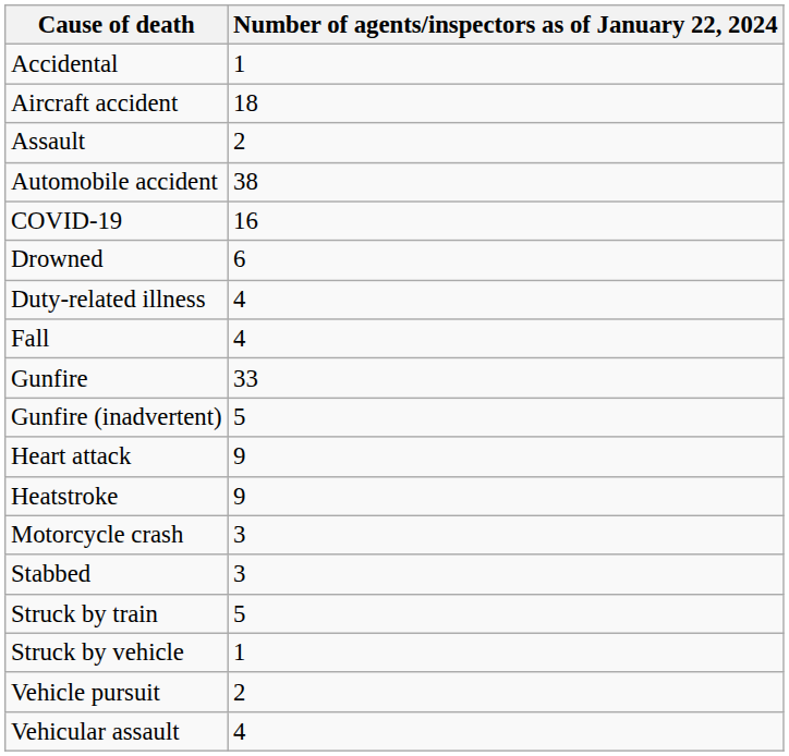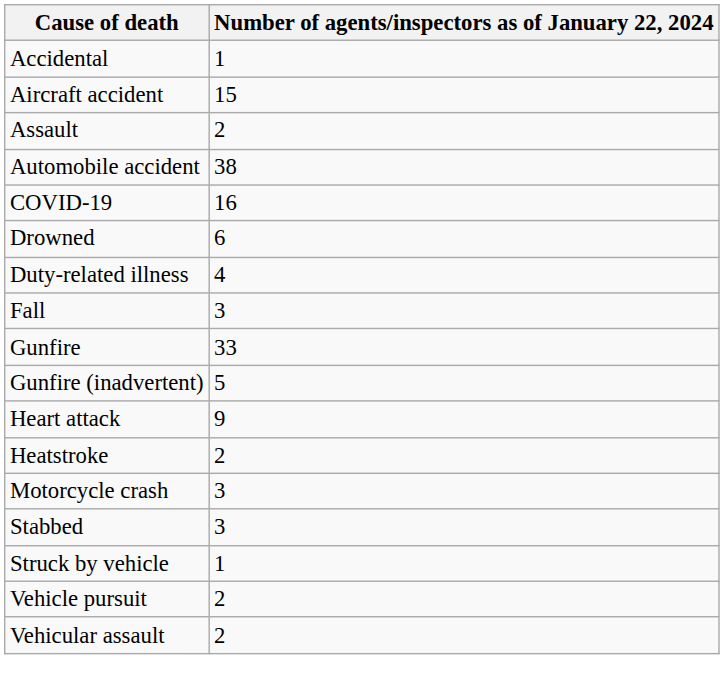 <table class="wikitable sortable">
 <tr>
 <th>Cause of death</th>
 <th>Number of agents/inspectors as of January 22, 2024</th>
 </tr>
 <tr>
 <td>Accidental</td>
 <td>1</td>
 </tr>
 <tr>
 <td>Aircraft accident</td>
-<td>18</td>
+<td>15</td>
 </tr>
 <tr>
 <td>Assault</td>
 <td>2</td>
 </tr>
 <tr>
 <td>Automobile accident</td>
 <td>38</td>
 </tr>
 <tr>
 <td>COVID-19</td>
 <td>16</td>
 </tr>
 <tr>
 <td>Drowned</td>
 <td>6</td>
 </tr>
 <tr>
 <td>Duty-related illness</td>
 <td>4</td>
 </tr>
 <tr>
 <td>Fall</td>
-<td>4</td>
+<td>3</td>
 </tr>
 <tr>
 <td>Gunfire</td>
 <td>33</td>
 </tr>
 <tr>
 <td>Gunfire (inadvertent)</td>
 <td>5</td>
 </tr>
 <tr>
 <td>Heart attack</td>
 <td>9</td>
 </tr>
 <tr>
 <td>Heatstroke</td>
-<td>9</td>
+<td>2</td>
 </tr>
 <tr>
 <td>Motorcycle crash</td>
 <td>3</td>
 </tr>
 <tr>
 <td>Stabbed</td>
 <td>3</td>
-</tr>
-<tr>
-<td>Struck by train</td>
-<td>5</td>
 </tr>
 <tr>
 <td>Struck by vehicle</td>
 <td>1</td>
 </tr>
 <tr>
 <td>Vehicle pursuit</td>
 <td>2</td>
 </tr>
 <tr>
 <td>Vehicular assault</td>
-<td>4</td>
+<td>2</td>
 </tr>
 </table>
